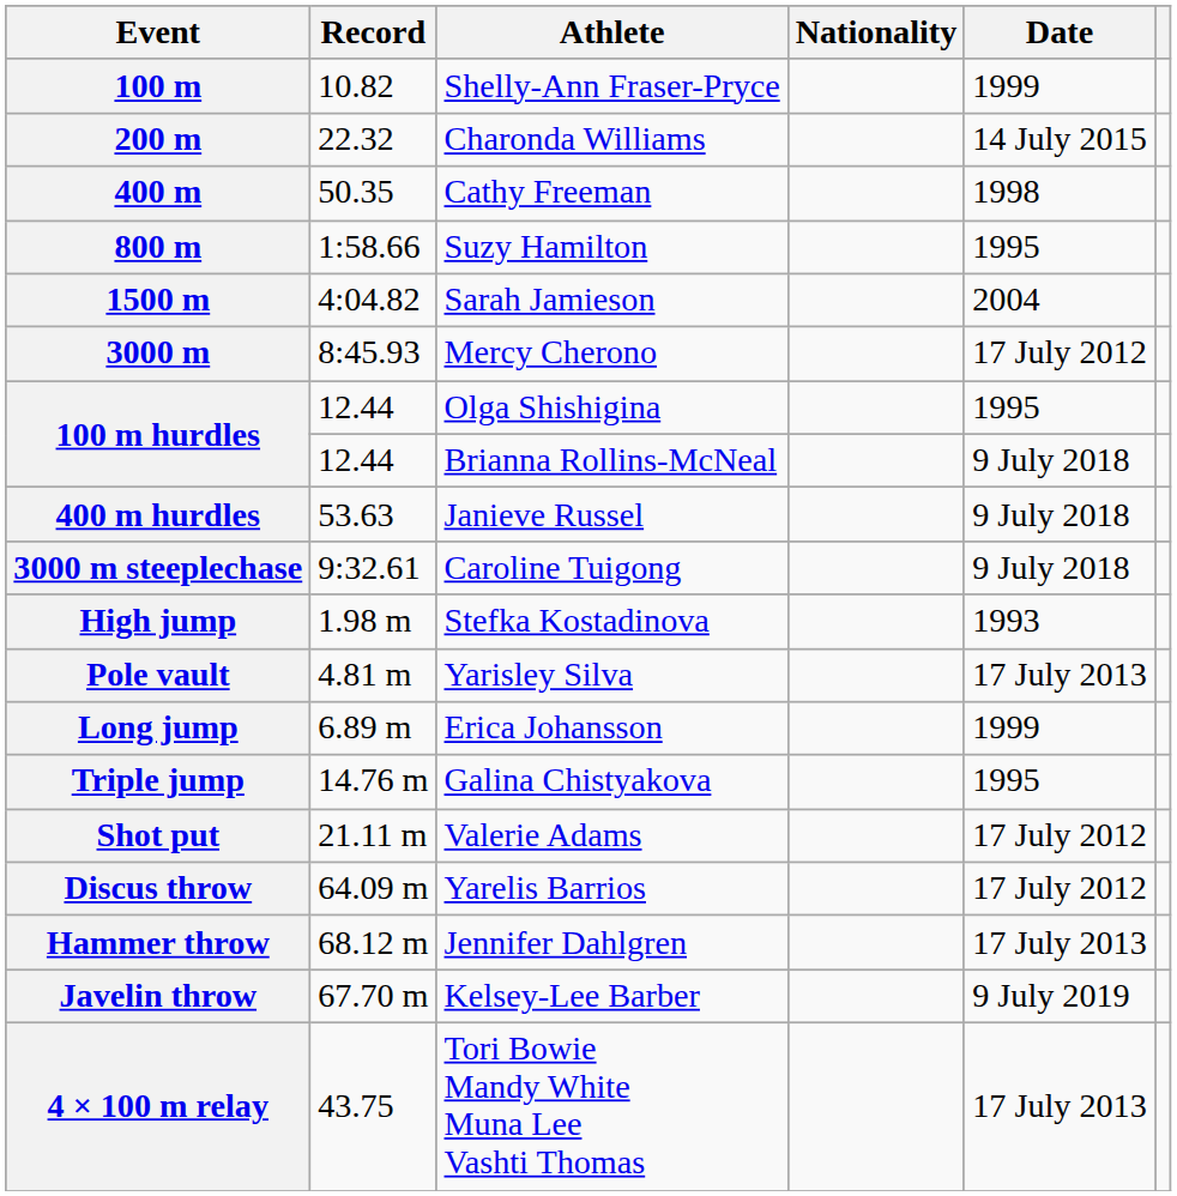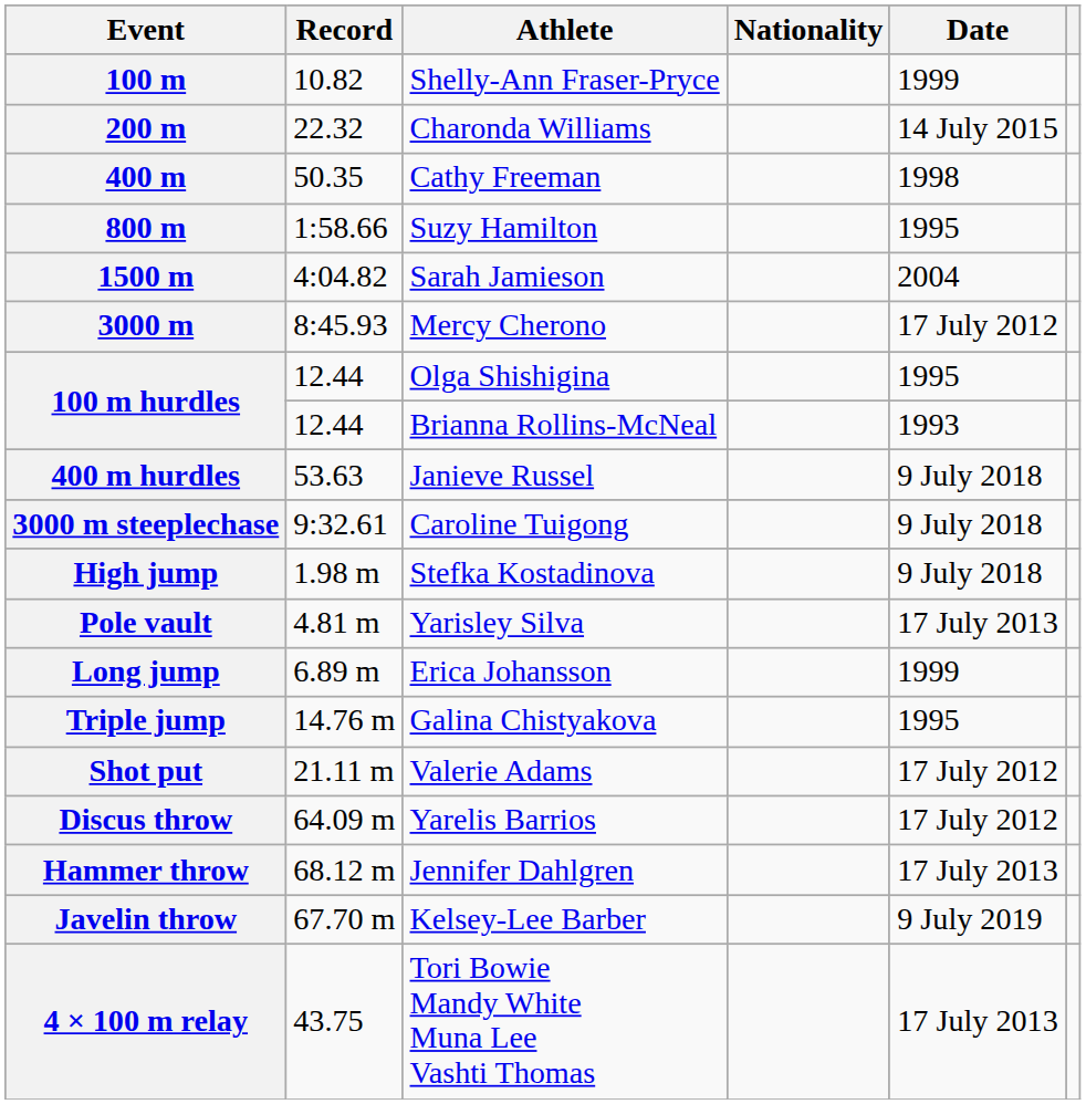 <table class="wikitable plainrowheaders sticky-header">
 <tr>
 <th scope="col">Event</th>
 <th scope="col">Record</th>
 <th scope="col">Athlete</th>
 <th scope="col">Nationality</th>
 <th scope="col">Date</th>
 <th scope="col"></th>
 </tr>
 <tr>
 <th scope="row"><a href='#'>100 m</a></th>
 <td>10.82 </td>
 <td><a href='#'>Shelly-Ann Fraser-Pryce</a></td>
 <td></td>
 <td>1999</td>
 <td></td>
 </tr>
 <tr>
 <th scope="row"><a href='#'>200 m</a></th>
 <td>22.32 </td>
 <td><a href='#'>Charonda Williams</a></td>
 <td></td>
 <td>14 July 2015</td>
 <td></td>
 </tr>
 <tr>
 <th scope="row"><a href='#'>400 m</a></th>
 <td>50.35</td>
 <td><a href='#'>Cathy Freeman</a></td>
 <td></td>
 <td>1998</td>
 <td></td>
 </tr>
 <tr>
 <th scope="row"><a href='#'>800 m</a></th>
 <td>1:58.66</td>
 <td><a href='#'>Suzy Hamilton</a></td>
 <td></td>
 <td>1995</td>
 <td></td>
 </tr>
 <tr>
 <th scope="row"><a href='#'>1500 m</a></th>
 <td>4:04.82</td>
 <td><a href='#'>Sarah Jamieson</a></td>
 <td></td>
 <td>2004</td>
 <td></td>
 </tr>
 <tr>
 <th scope="row"><a href='#'>3000 m</a></th>
 <td>8:45.93</td>
 <td><a href='#'>Mercy Cherono</a></td>
 <td></td>
 <td>17 July 2012</td>
 <td></td>
 </tr>
 <tr>
 <th scope="rowgroup" rowspan="2"><a href='#'>100 m hurdles</a></th>
 <td>12.44 </td>
 <td><a href='#'>Olga Shishigina</a></td>
 <td></td>
 <td>1995</td>
 <td></td>
 </tr>
 <tr>
 <td>12.44 </td>
 <td><a href='#'>Brianna Rollins-McNeal</a></td>
 <td></td>
-<td>9 July 2018</td>
+<td>1993</td>
 <td></td>
 </tr>
 <tr>
 <th scope="row"><a href='#'>400 m hurdles</a></th>
 <td>53.63</td>
 <td><a href='#'>Janieve Russel</a></td>
 <td></td>
 <td>9 July 2018</td>
 <td></td>
 </tr>
 <tr>
 <th scope="row"><a href='#'>3000 m steeplechase</a></th>
 <td>9:32.61</td>
 <td><a href='#'>Caroline Tuigong</a></td>
 <td></td>
 <td>9 July 2018</td>
 <td></td>
 </tr>
 <tr>
 <th scope="row"><a href='#'>High jump</a></th>
 <td>1.98 m</td>
 <td><a href='#'>Stefka Kostadinova</a></td>
 <td></td>
-<td>1993</td>
+<td>9 July 2018</td>
 <td></td>
 </tr>
 <tr>
 <th scope="row"><a href='#'>Pole vault</a></th>
 <td>4.81 m</td>
 <td><a href='#'>Yarisley Silva</a></td>
 <td></td>
 <td>17 July 2013</td>
 <td></td>
 </tr>
 <tr>
 <th scope="row"><a href='#'>Long jump</a></th>
 <td>6.89 m </td>
 <td><a href='#'>Erica Johansson</a></td>
 <td></td>
 <td>1999</td>
 <td></td>
 </tr>
 <tr>
 <th scope="row"><a href='#'>Triple jump</a></th>
 <td>14.76 m </td>
 <td><a href='#'>Galina Chistyakova</a></td>
 <td></td>
 <td>1995</td>
 <td></td>
 </tr>
 <tr>
 <th scope="row"><a href='#'>Shot put</a></th>
 <td>21.11 m</td>
 <td><a href='#'>Valerie Adams</a></td>
 <td></td>
 <td>17 July 2012</td>
 <td></td>
 </tr>
 <tr>
 <th scope="row"><a href='#'>Discus throw</a></th>
 <td>64.09 m</td>
 <td><a href='#'>Yarelis Barrios</a></td>
 <td></td>
 <td>17 July 2012</td>
 <td></td>
 </tr>
 <tr>
 <th scope="row"><a href='#'>Hammer throw</a></th>
 <td>68.12 m</td>
 <td><a href='#'>Jennifer Dahlgren</a></td>
 <td></td>
 <td>17 July 2013</td>
 <td></td>
 </tr>
 <tr>
 <th scope="row"><a href='#'>Javelin throw</a></th>
 <td>67.70 m</td>
 <td><a href='#'>Kelsey-Lee Barber</a></td>
 <td></td>
 <td>9 July 2019</td>
 <td></td>
 </tr>
 <tr>
 <th scope="row"><a href='#'>4 × 100 m relay</a></th>
 <td>43.75</td>
 <td><a href='#'>Tori Bowie</a><br><a href='#'>Mandy White</a><br><a href='#'>Muna Lee</a><br><a href='#'>Vashti Thomas</a></td>
 <td></td>
 <td>17 July 2013</td>
 <td></td>
 </tr>
 </table>
